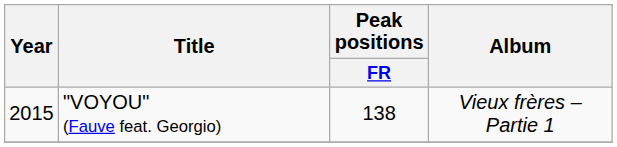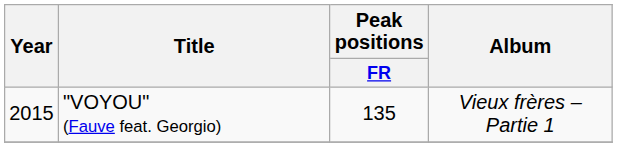 <table class="wikitable">
 <tr>
 <th align="center" rowspan="2" width="10">Year</th>
 <th align="center" rowspan="2" width="210">Title</th>
 <th align="center" colspan="1" width="20">Peak positions</th>
 <th align="center" rowspan="2" width="140">Album</th>
 </tr>
 <tr>
 <th scope="col" style="width:3em;font-size:90%;"><a href='#'>FR</a><br></th>
 </tr>
 <tr>
 <td style="text-align:center;">2015</td>
 <td>"VOYOU" <br><small>(<a href='#'>Fauve</a> feat. Georgio)</small></td>
-<td style="text-align:center;">138</td>
+<td style="text-align:center;">135</td>
 <td style="text-align:center;"><em>Vieux frères – Partie 1</em></td>
 </tr>
 <tr>
 </tr>
 </table>
